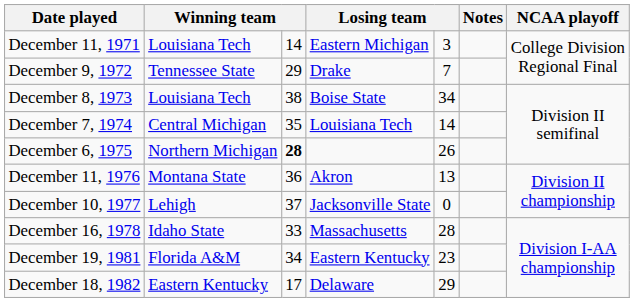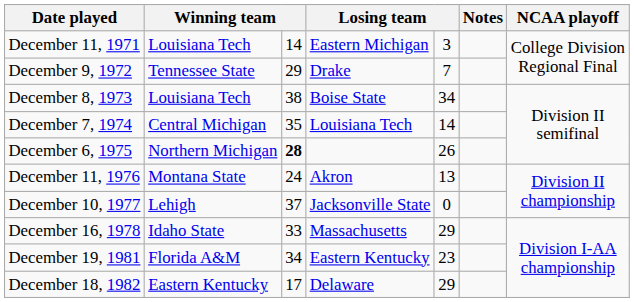 <table class="wikitable">
 <tr>
 <th>Date played</th>
 <th colspan="2">Winning team</th>
 <th colspan="2">Losing team</th>
 <th>Notes</th>
 <th>NCAA playoff</th>
 </tr>
 <tr>
 <td>December 11, <a href='#'>1971</a></td>
 <td><a href='#'>Louisiana Tech</a></td>
 <td>14</td>
 <td><a href='#'>Eastern Michigan</a></td>
 <td align=center>3</td>
 <td align=center></td>
 <td rowspan= 2 align=center>College Division<br>Regional Final</td>
 </tr>
 <tr>
 <td align=left>December 9, <a href='#'>1972</a></td>
 <td><a href='#'>Tennessee State</a></td>
 <td>29</td>
 <td><a href='#'>Drake</a></td>
 <td align=center>7</td>
 <td align=center></td>
 </tr>
 <tr>
 <td align=left>December 8, <a href='#'>1973</a></td>
 <td><a href='#'>Louisiana Tech</a></td>
 <td>38</td>
 <td><a href='#'>Boise State</a></td>
 <td>34</td>
 <td align=center></td>
 <td rowspan= 3 align=center>Division II<br>semifinal</td>
 </tr>
 <tr>
 <td align=left>December 7, <a href='#'>1974</a></td>
 <td><a href='#'>Central Michigan</a></td>
 <td>35</td>
 <td><a href='#'>Louisiana Tech</a></td>
 <td>14</td>
 <td align=center></td>
 </tr>
 <tr>
 <td align=left>December 6, <a href='#'>1975</a></td>
 <td><a href='#'>Northern Michigan</a></td>
 <td><strong>28</strong></td>
 <td></td>
 <td>26</td>
 <td align=center></td>
 </tr>
 <tr>
 <td>December 11, <a href='#'>1976</a></td>
 <td><a href='#'>Montana State</a></td>
-<td>36</td>
+<td>24</td>
 <td><a href='#'>Akron</a></td>
 <td>13</td>
 <td align=center></td>
 <td rowspan=2 align=center><a href='#'>Division II<br>championship</a></td>
 </tr>
 <tr>
 <td>December 10, <a href='#'>1977</a></td>
 <td><a href='#'>Lehigh</a></td>
 <td>37</td>
 <td><a href='#'>Jacksonville State</a></td>
 <td align=center>0</td>
 <td align=center></td>
 </tr>
 <tr>
 <td>December 16, <a href='#'>1978</a></td>
 <td><a href='#'>Idaho State</a></td>
 <td>33</td>
 <td><a href='#'>Massachusetts</a></td>
-<td>28</td>
+<td>29</td>
 <td align=center></td>
 <td rowspan=3 align=center><a href='#'>Division I-AA<br>championship</a></td>
 </tr>
 <tr>
 <td>December 19, <a href='#'>1981</a></td>
 <td><a href='#'>Florida A&M</a></td>
 <td>34</td>
 <td><a href='#'>Eastern Kentucky</a></td>
 <td>23</td>
 <td align=center></td>
 </tr>
 <tr>
 <td>December 18, <a href='#'>1982</a></td>
 <td><a href='#'>Eastern Kentucky</a></td>
 <td>17</td>
 <td><a href='#'>Delaware</a></td>
 <td>29</td>
 <td align=center></td>
 </tr>
 </table>
